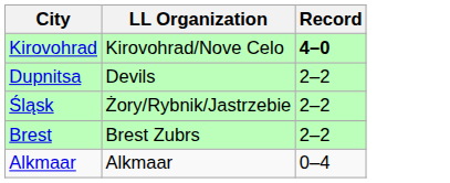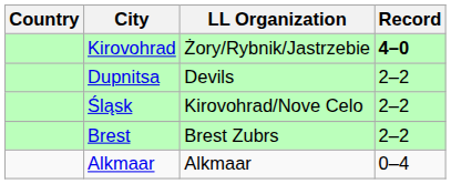 <table class="wikitable">
 <tr>
+<th>Country</th>
 <th>City</th>
 <th>LL Organization</th>
 <th>Record</th>
 </tr>
 <tr style="background:#bfb;">
+<td><strong></strong></td>
 <td><a href='#'>Kirovohrad</a></td>
-<td>Kirovohrad/Nove Celo</td>
+<td>Żory/Rybnik/Jastrzebie</td>
 <td><strong>4–0</strong></td>
 </tr>
 <tr style="background:#bfb;">
+<td><strong></strong></td>
 <td><a href='#'>Dupnitsa</a></td>
 <td>Devils</td>
 <td>2–2</td>
 </tr>
 <tr style="background:#bfb;">
+<td><strong></strong></td>
 <td><a href='#'>Śląsk</a></td>
-<td>Żory/Rybnik/Jastrzebie</td>
+<td>Kirovohrad/Nove Celo</td>
 <td>2–2</td>
 </tr>
 <tr style="background:#bfb;">
+<td><strong></strong></td>
 <td><a href='#'>Brest</a></td>
 <td>Brest Zubrs</td>
 <td>2–2</td>
 </tr>
 <tr>
+<td><strong></strong></td>
 <td><a href='#'>Alkmaar</a></td>
 <td>Alkmaar</td>
 <td>0–4</td>
 </tr>
 </table>
